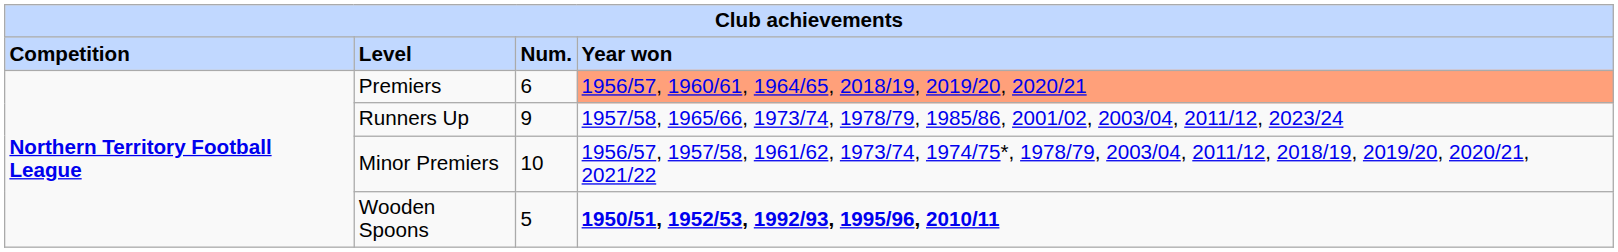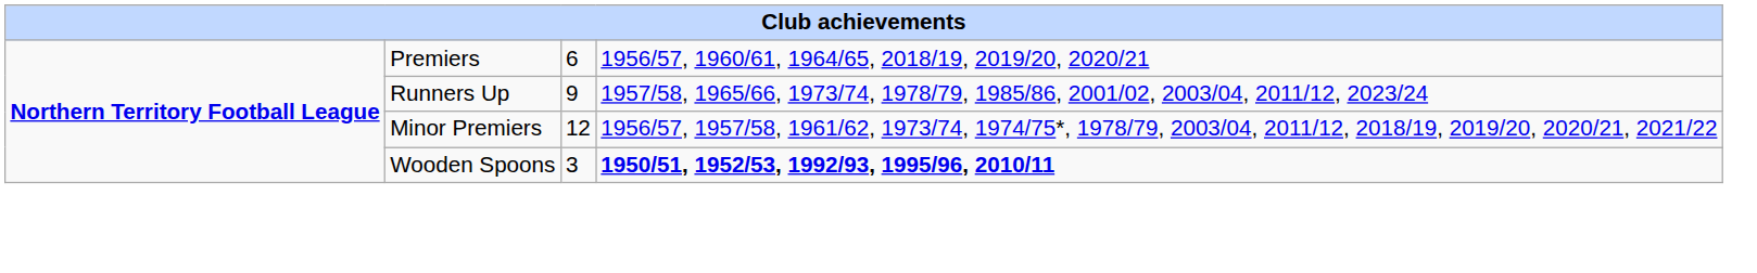 <table class="wikitable">
 <tr style="background:#C1D8FF;">
 <td colspan="4" style="text-align:center;"><strong>Club achievements</strong></td>
-</tr>
-<tr style="background:#C1D8FF;">
-<td><strong>Competition</strong></td>
-<td><strong>Level</strong></td>
-<td><strong>Num.</strong></td>
-<td><strong>Year won</strong></td>
 </tr>
 <tr>
 <td rowspan="5"><strong><a href='#'>Northern Territory Football League</a></strong></td>
 <td>Premiers</td>
 <td>6</td>
-<td style="background: lightsalmon;"><a href='#'>1956/57</a>, <a href='#'>1960/61</a>, <a href='#'>1964/65</a>, <a href='#'>2018/19</a>, <a href='#'>2019/20</a>, <a href='#'>2020/21</a></td>
+<td><a href='#'>1956/57</a>, <a href='#'>1960/61</a>, <a href='#'>1964/65</a>, <a href='#'>2018/19</a>, <a href='#'>2019/20</a>, <a href='#'>2020/21</a></td>
 </tr>
 <tr>
 <td>Runners Up</td>
 <td>9</td>
 <td><a href='#'>1957/58</a>, <a href='#'>1965/66</a>, <a href='#'>1973/74</a>, <a href='#'>1978/79</a>, <a href='#'>1985/86</a>, <a href='#'>2001/02</a>, <a href='#'>2003/04</a>, <a href='#'>2011/12</a>, <a href='#'>2023/24</a></td>
 </tr>
 <tr>
 <td>Minor Premiers</td>
-<td>10</td>
+<td>12</td>
 <td><a href='#'>1956/57</a>, <a href='#'>1957/58</a>, <a href='#'>1961/62</a>, <a href='#'>1973/74</a>, <a href='#'>1974/75</a>*, <a href='#'>1978/79</a>, <a href='#'>2003/04</a>, <a href='#'>2011/12</a>, <a href='#'>2018/19</a>, <a href='#'>2019/20</a>, <a href='#'>2020/21</a>, <a href='#'>2021/22</a></td>
 </tr>
 <tr>
 <td>Wooden Spoons</td>
-<td>5</td>
+<td>3</td>
 <td><strong><a href='#'>1950/51</a>, <a href='#'>1952/53</a>, <a href='#'>1992/93</a>, <a href='#'>1995/96</a>, <a href='#'>2010/11</a></strong></td>
 </tr>
 </table>
